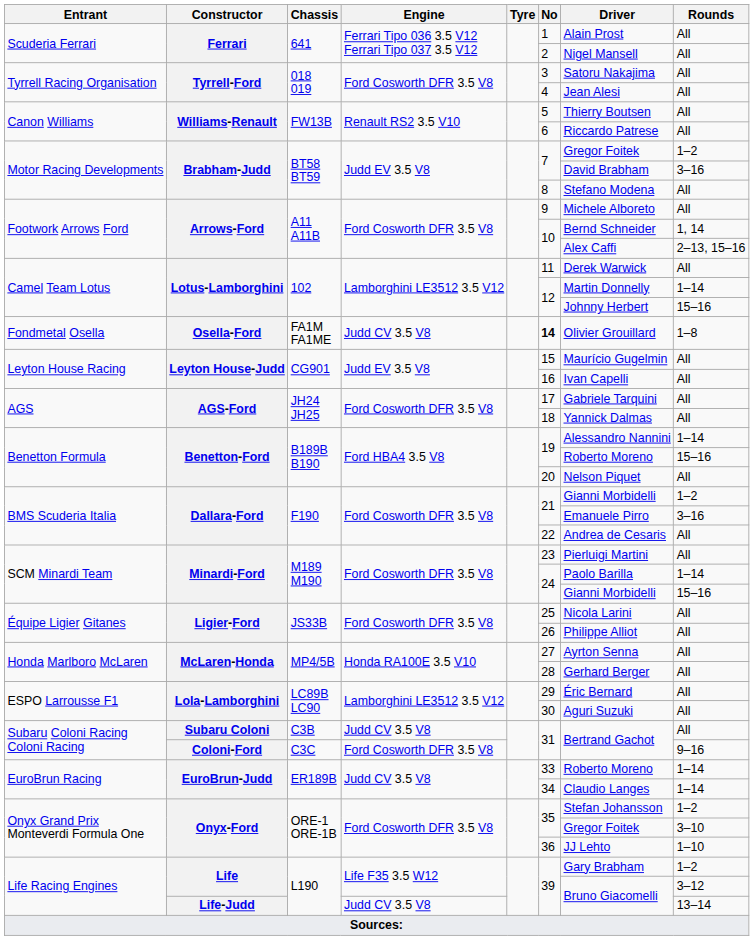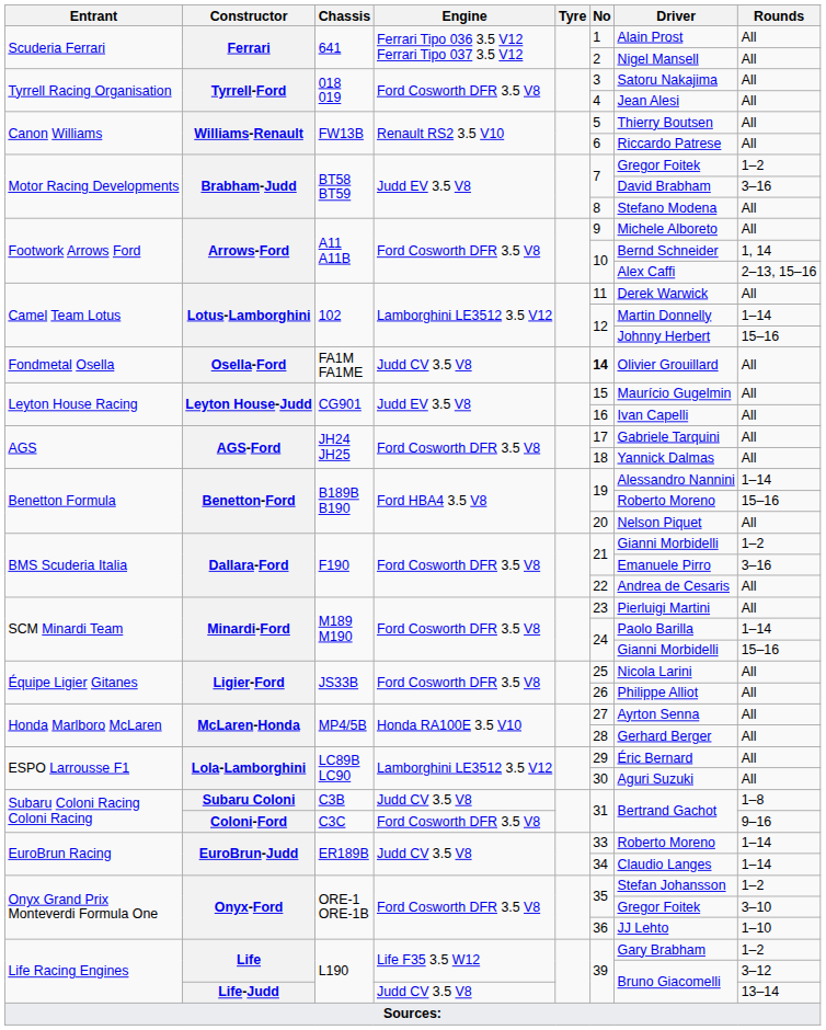 <table class="wikitable sortable" style="font-size: 85%">
 <tr>
 <th>Entrant</th>
 <th>Constructor</th>
 <th>Chassis</th>
 <th>Engine</th>
 <th>Tyre</th>
 <th>No</th>
 <th>Driver</th>
 <th>Rounds</th>
 </tr>
 <tr>
 <td rowspan=2> <a href='#'>Scuderia Ferrari</a></td>
 <th rowspan=2><a href='#'>Ferrari</a></th>
 <td rowspan=2><a href='#'>641</a></td>
 <td rowspan=2><a href='#'>Ferrari Tipo 036</a> 3.5 <a href='#'>V12</a><br><a href='#'>Ferrari Tipo 037</a> 3.5 <a href='#'>V12</a></td>
 <td rowspan=2></td>
 <td>1</td>
 <td> <a href='#'>Alain Prost</a></td>
 <td>All</td>
 </tr>
 <tr>
 <td>2</td>
 <td> <a href='#'>Nigel Mansell</a></td>
 <td>All</td>
 </tr>
 <tr>
 <td rowspan=2> <a href='#'>Tyrrell Racing Organisation</a></td>
 <th rowspan=2><a href='#'>Tyrrell</a>-<a href='#'>Ford</a></th>
 <td rowspan=2><a href='#'>018</a><br><a href='#'>019</a></td>
 <td rowspan=2><a href='#'>Ford Cosworth DFR</a> 3.5 <a href='#'>V8</a></td>
 <td rowspan=2></td>
 <td>3</td>
 <td> <a href='#'>Satoru Nakajima</a></td>
 <td>All</td>
 </tr>
 <tr>
 <td>4</td>
 <td> <a href='#'>Jean Alesi</a></td>
 <td>All</td>
 </tr>
 <tr>
 <td rowspan=2> <a href='#'>Canon</a> <a href='#'>Williams</a></td>
 <th rowspan=2><a href='#'>Williams</a>-<a href='#'>Renault</a></th>
 <td rowspan=2><a href='#'>FW13B</a></td>
 <td rowspan=2><a href='#'>Renault RS2</a> 3.5 <a href='#'>V10</a></td>
 <td rowspan=2></td>
 <td>5</td>
 <td> <a href='#'>Thierry Boutsen</a></td>
 <td>All</td>
 </tr>
 <tr>
 <td>6</td>
 <td> <a href='#'>Riccardo Patrese</a></td>
 <td>All</td>
 </tr>
 <tr>
 <td rowspan=3> <a href='#'>Motor Racing Developments</a></td>
 <th rowspan=3><a href='#'>Brabham</a>-<a href='#'>Judd</a></th>
 <td rowspan=3><a href='#'>BT58</a><br><a href='#'>BT59</a></td>
 <td rowspan=3><a href='#'>Judd EV</a> 3.5 <a href='#'>V8</a></td>
 <td rowspan=3></td>
 <td rowspan=2>7</td>
 <td> <a href='#'>Gregor Foitek</a></td>
 <td>1–2</td>
 </tr>
 <tr>
 <td> <a href='#'>David Brabham</a></td>
 <td>3–16</td>
 </tr>
 <tr>
 <td>8</td>
 <td> <a href='#'>Stefano Modena</a></td>
 <td>All</td>
 </tr>
 <tr>
 <td rowspan=3> <a href='#'>Footwork</a> <a href='#'>Arrows</a> <a href='#'>Ford</a></td>
 <th rowspan=3><a href='#'>Arrows</a>-<a href='#'>Ford</a></th>
 <td rowspan=3><a href='#'>A11</a><br><a href='#'>A11B</a></td>
 <td rowspan=3><a href='#'>Ford Cosworth DFR</a> 3.5 <a href='#'>V8</a></td>
 <td rowspan=3></td>
 <td>9</td>
 <td> <a href='#'>Michele Alboreto</a></td>
 <td>All</td>
 </tr>
 <tr>
 <td rowspan=2>10</td>
 <td> <a href='#'>Bernd Schneider</a></td>
 <td>1, 14</td>
 </tr>
 <tr>
 <td> <a href='#'>Alex Caffi</a></td>
 <td nowrap>2–13, 15–16</td>
 </tr>
 <tr>
 <td rowspan=3> <a href='#'>Camel</a> <a href='#'>Team Lotus</a></td>
 <th rowspan=3 nowrap><a href='#'>Lotus</a>-<a href='#'>Lamborghini</a></th>
 <td rowspan=3><a href='#'>102</a></td>
 <td rowspan=3 nowrap><a href='#'>Lamborghini LE3512</a> 3.5 <a href='#'>V12</a></td>
 <td rowspan=3></td>
 <td>11</td>
 <td> <a href='#'>Derek Warwick</a></td>
 <td>All</td>
 </tr>
 <tr>
 <td rowspan=2>12</td>
 <td> <a href='#'>Martin Donnelly</a></td>
 <td>1–14</td>
 </tr>
 <tr>
 <td> <a href='#'>Johnny Herbert</a></td>
 <td>15–16</td>
 </tr>
 <tr>
 <td> <a href='#'>Fondmetal</a> <a href='#'>Osella</a></td>
 <th><a href='#'>Osella</a>-<a href='#'>Ford</a></th>
 <td>FA1M<br>FA1ME</td>
 <td><a href='#'>Judd CV</a> 3.5 <a href='#'>V8</a></td>
 <td></td>
 <td><strong>14</strong></td>
 <td> <a href='#'>Olivier Grouillard</a></td>
-<td>1–8</td>
+<td>All</td>
 </tr>
 <tr>
 <td rowspan=2> <a href='#'>Leyton House Racing</a></td>
 <th rowspan=2><a href='#'>Leyton House</a>-<a href='#'>Judd</a></th>
 <td rowspan=2><a href='#'>CG901</a></td>
 <td rowspan=2><a href='#'>Judd EV</a> 3.5 <a href='#'>V8</a></td>
 <td rowspan=2></td>
 <td>15</td>
 <td> <a href='#'>Maurício Gugelmin</a></td>
 <td>All</td>
 </tr>
 <tr>
 <td>16</td>
 <td> <a href='#'>Ivan Capelli</a></td>
 <td>All</td>
 </tr>
 <tr>
 <td rowspan=2 nowrap> <a href='#'>AGS</a></td>
 <th rowspan=2><a href='#'>AGS</a>-<a href='#'>Ford</a></th>
 <td rowspan=2><a href='#'>JH24</a><br><a href='#'>JH25</a></td>
 <td rowspan=2><a href='#'>Ford Cosworth DFR</a> 3.5 <a href='#'>V8</a></td>
 <td rowspan=2></td>
 <td>17</td>
 <td> <a href='#'>Gabriele Tarquini</a></td>
 <td>All</td>
 </tr>
 <tr>
 <td>18</td>
 <td> <a href='#'>Yannick Dalmas</a></td>
 <td>All</td>
 </tr>
 <tr>
 <td rowspan=3> <a href='#'>Benetton Formula</a></td>
 <th rowspan=3><a href='#'>Benetton</a>-<a href='#'>Ford</a></th>
 <td rowspan=3><a href='#'>B189B</a><br><a href='#'>B190</a></td>
 <td rowspan=3><a href='#'>Ford HBA4</a> 3.5 <a href='#'>V8</a></td>
 <td rowspan=3></td>
 <td rowspan=2>19</td>
 <td nowrap> <a href='#'>Alessandro Nannini</a></td>
 <td>1–14</td>
 </tr>
 <tr>
 <td> <a href='#'>Roberto Moreno</a></td>
 <td>15–16</td>
 </tr>
 <tr>
 <td>20</td>
 <td> <a href='#'>Nelson Piquet</a></td>
 <td>All</td>
 </tr>
 <tr>
 <td rowspan=3> <a href='#'>BMS Scuderia Italia</a></td>
 <th rowspan=3><a href='#'>Dallara</a>-<a href='#'>Ford</a></th>
 <td rowspan=3><a href='#'>F190</a></td>
 <td rowspan=3><a href='#'>Ford Cosworth DFR</a> 3.5 <a href='#'>V8</a></td>
 <td rowspan=3></td>
 <td rowspan=2>21</td>
 <td> <a href='#'>Gianni Morbidelli</a></td>
 <td>1–2</td>
 </tr>
 <tr>
 <td> <a href='#'>Emanuele Pirro</a></td>
 <td>3–16</td>
 </tr>
 <tr>
 <td>22</td>
 <td> <a href='#'>Andrea de Cesaris</a></td>
 <td>All</td>
 </tr>
 <tr>
 <td rowspan=3> SCM <a href='#'>Minardi Team</a></td>
 <th rowspan=3><a href='#'>Minardi</a>-<a href='#'>Ford</a></th>
 <td rowspan=3><a href='#'>M189</a><br><a href='#'>M190</a></td>
 <td rowspan=3><a href='#'>Ford Cosworth DFR</a> 3.5 <a href='#'>V8</a></td>
 <td rowspan=3></td>
 <td>23</td>
 <td> <a href='#'>Pierluigi Martini</a></td>
 <td>All</td>
 </tr>
 <tr>
 <td rowspan=2>24</td>
 <td> <a href='#'>Paolo Barilla</a></td>
 <td>1–14</td>
 </tr>
 <tr>
 <td> <a href='#'>Gianni Morbidelli</a></td>
 <td>15–16</td>
 </tr>
 <tr>
 <td rowspan=2> <a href='#'>Équipe Ligier</a> <a href='#'>Gitanes</a></td>
 <th rowspan=2><a href='#'>Ligier</a>-<a href='#'>Ford</a></th>
 <td rowspan=2><a href='#'>JS33B</a></td>
 <td rowspan=2><a href='#'>Ford Cosworth DFR</a> 3.5 <a href='#'>V8</a></td>
 <td rowspan=2></td>
 <td>25</td>
 <td> <a href='#'>Nicola Larini</a></td>
 <td>All</td>
 </tr>
 <tr>
 <td>26</td>
 <td> <a href='#'>Philippe Alliot</a></td>
 <td>All</td>
 </tr>
 <tr>
 <td rowspan=2> <a href='#'>Honda</a> <a href='#'>Marlboro</a> <a href='#'>McLaren</a></td>
 <th rowspan=2><a href='#'>McLaren</a>-<a href='#'>Honda</a></th>
 <td rowspan=2><a href='#'>MP4/5B</a></td>
 <td rowspan=2><a href='#'>Honda RA100E</a> 3.5 <a href='#'>V10</a></td>
 <td rowspan=2></td>
 <td>27</td>
 <td> <a href='#'>Ayrton Senna</a></td>
 <td>All</td>
 </tr>
 <tr>
 <td>28</td>
 <td> <a href='#'>Gerhard Berger</a></td>
 <td>All</td>
 </tr>
 <tr>
 <td rowspan=2> ESPO <a href='#'>Larrousse F1</a></td>
 <th rowspan=2><a href='#'>Lola</a>-<a href='#'>Lamborghini</a></th>
 <td rowspan=2><a href='#'>LC89B</a><br><a href='#'>LC90</a></td>
 <td rowspan=2><a href='#'>Lamborghini LE3512</a> 3.5 <a href='#'>V12</a></td>
 <td rowspan=2></td>
 <td>29</td>
 <td> <a href='#'>Éric Bernard</a></td>
 <td>All</td>
 </tr>
 <tr>
 <td>30</td>
 <td> <a href='#'>Aguri Suzuki</a></td>
 <td>All</td>
 </tr>
 <tr>
 <td rowspan=2> <a href='#'>Subaru</a> <a href='#'>Coloni Racing</a><br> <a href='#'>Coloni Racing</a></td>
 <th><a href='#'>Subaru Coloni</a></th>
 <td><a href='#'>C3B</a></td>
 <td><a href='#'>Judd CV</a> 3.5 <a href='#'>V8</a></td>
 <td rowspan=2></td>
 <td rowspan=2>31</td>
 <td rowspan=2> <a href='#'>Bertrand Gachot</a></td>
-<td>All</td>
+<td>1–8</td>
 </tr>
 <tr>
 <th><a href='#'>Coloni</a>-<a href='#'>Ford</a></th>
 <td><a href='#'>C3C</a></td>
 <td><a href='#'>Ford Cosworth DFR</a> 3.5 <a href='#'>V8</a></td>
 <td>9–16</td>
 </tr>
 <tr>
 <td rowspan=2> <a href='#'>EuroBrun Racing</a></td>
 <th rowspan=2><a href='#'>EuroBrun</a>-<a href='#'>Judd</a></th>
 <td rowspan=2><a href='#'>ER189B</a></td>
 <td rowspan=2><a href='#'>Judd CV</a> 3.5 <a href='#'>V8</a></td>
 <td rowspan=2></td>
 <td>33</td>
 <td> <a href='#'>Roberto Moreno</a></td>
 <td>1–14</td>
 </tr>
 <tr>
 <td>34</td>
 <td> <a href='#'>Claudio Langes</a></td>
 <td>1–14</td>
 </tr>
 <tr>
 <td rowspan=3> <a href='#'>Onyx Grand Prix</a><br> Monteverdi Formula One</td>
 <th rowspan=3><a href='#'>Onyx</a>-<a href='#'>Ford</a></th>
 <td rowspan=3>ORE-1<br>ORE-1B</td>
 <td rowspan=3><a href='#'>Ford Cosworth DFR</a> 3.5 <a href='#'>V8</a></td>
 <td rowspan=3></td>
 <td rowspan=2>35</td>
 <td> <a href='#'>Stefan Johansson</a></td>
 <td>1–2</td>
 </tr>
 <tr>
 <td> <a href='#'>Gregor Foitek</a></td>
 <td>3–10</td>
 </tr>
 <tr>
 <td>36</td>
 <td> <a href='#'>JJ Lehto</a></td>
 <td>1–10</td>
 </tr>
 <tr>
 <td rowspan=3> <a href='#'>Life Racing Engines</a></td>
 <th rowspan=2><a href='#'>Life</a></th>
 <td rowspan=3>L190</td>
 <td rowspan=2><a href='#'>Life F35</a> 3.5 <a href='#'>W12</a></td>
 <td rowspan=3></td>
 <td rowspan=3>39</td>
 <td> <a href='#'>Gary Brabham</a></td>
 <td>1–2</td>
 </tr>
 <tr>
 <td rowspan=2> <a href='#'>Bruno Giacomelli</a></td>
 <td>3–12</td>
 </tr>
 <tr>
 <th><a href='#'>Life</a>-<a href='#'>Judd</a></th>
 <td><a href='#'>Judd CV</a> 3.5 <a href='#'>V8</a></td>
 <td>13–14</td>
 </tr>
 <tr class="sortbottom">
 <td colspan="8" style="background-color:#EAECF0;text-align:center"><strong>Sources:</strong></td>
 </tr>
 </table>
